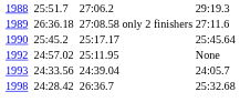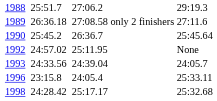 <table>
 <tr valign="top">
 <td><a href='#'>1988</a><br></td>
 <td></td>
 <td>25:51.7</td>
 <td></td>
 <td>27:06.2</td>
 <td></td>
 <td>29:19.3</td>
 </tr>
 <tr valign="top">
 <td><a href='#'>1989</a><br></td>
 <td></td>
 <td>26:36.18</td>
 <td></td>
 <td>27:08.58</td>
 <td>only 2 finishers</td>
 <td>27:11.6</td>
 </tr>
 <tr valign="top">
 <td><a href='#'>1990</a><br></td>
 <td></td>
 <td>25:45.2</td>
 <td></td>
-<td>25:17.17</td>
+<td>26:36.7</td>
 <td></td>
 <td>25:45.64</td>
 </tr>
 <tr valign="top">
 <td><a href='#'>1992</a><br></td>
 <td></td>
 <td>24:57.02</td>
 <td></td>
 <td>25:11.95</td>
 <td></td>
 <td>None</td>
 </tr>
 <tr valign="top">
 <td><a href='#'>1993</a><br></td>
 <td></td>
 <td>24:33.56</td>
 <td></td>
 <td>24:39.04</td>
 <td></td>
 <td>24:05.7</td>
 </tr>
 <tr valign="top">
+<td><a href='#'>1996</a><br></td>
+<td></td>
+<td>23:15.8</td>
+<td></td>
+<td>24:05.4</td>
+<td></td>
+<td>25:33.11</td>
+</tr>
+<tr valign="top">
 <td><a href='#'>1998</a><br></td>
 <td></td>
 <td>24:28.42</td>
 <td></td>
-<td>26:36.7</td>
+<td>25:17.17</td>
 <td></td>
 <td>25:32.68</td>
 </tr>
 </table>
